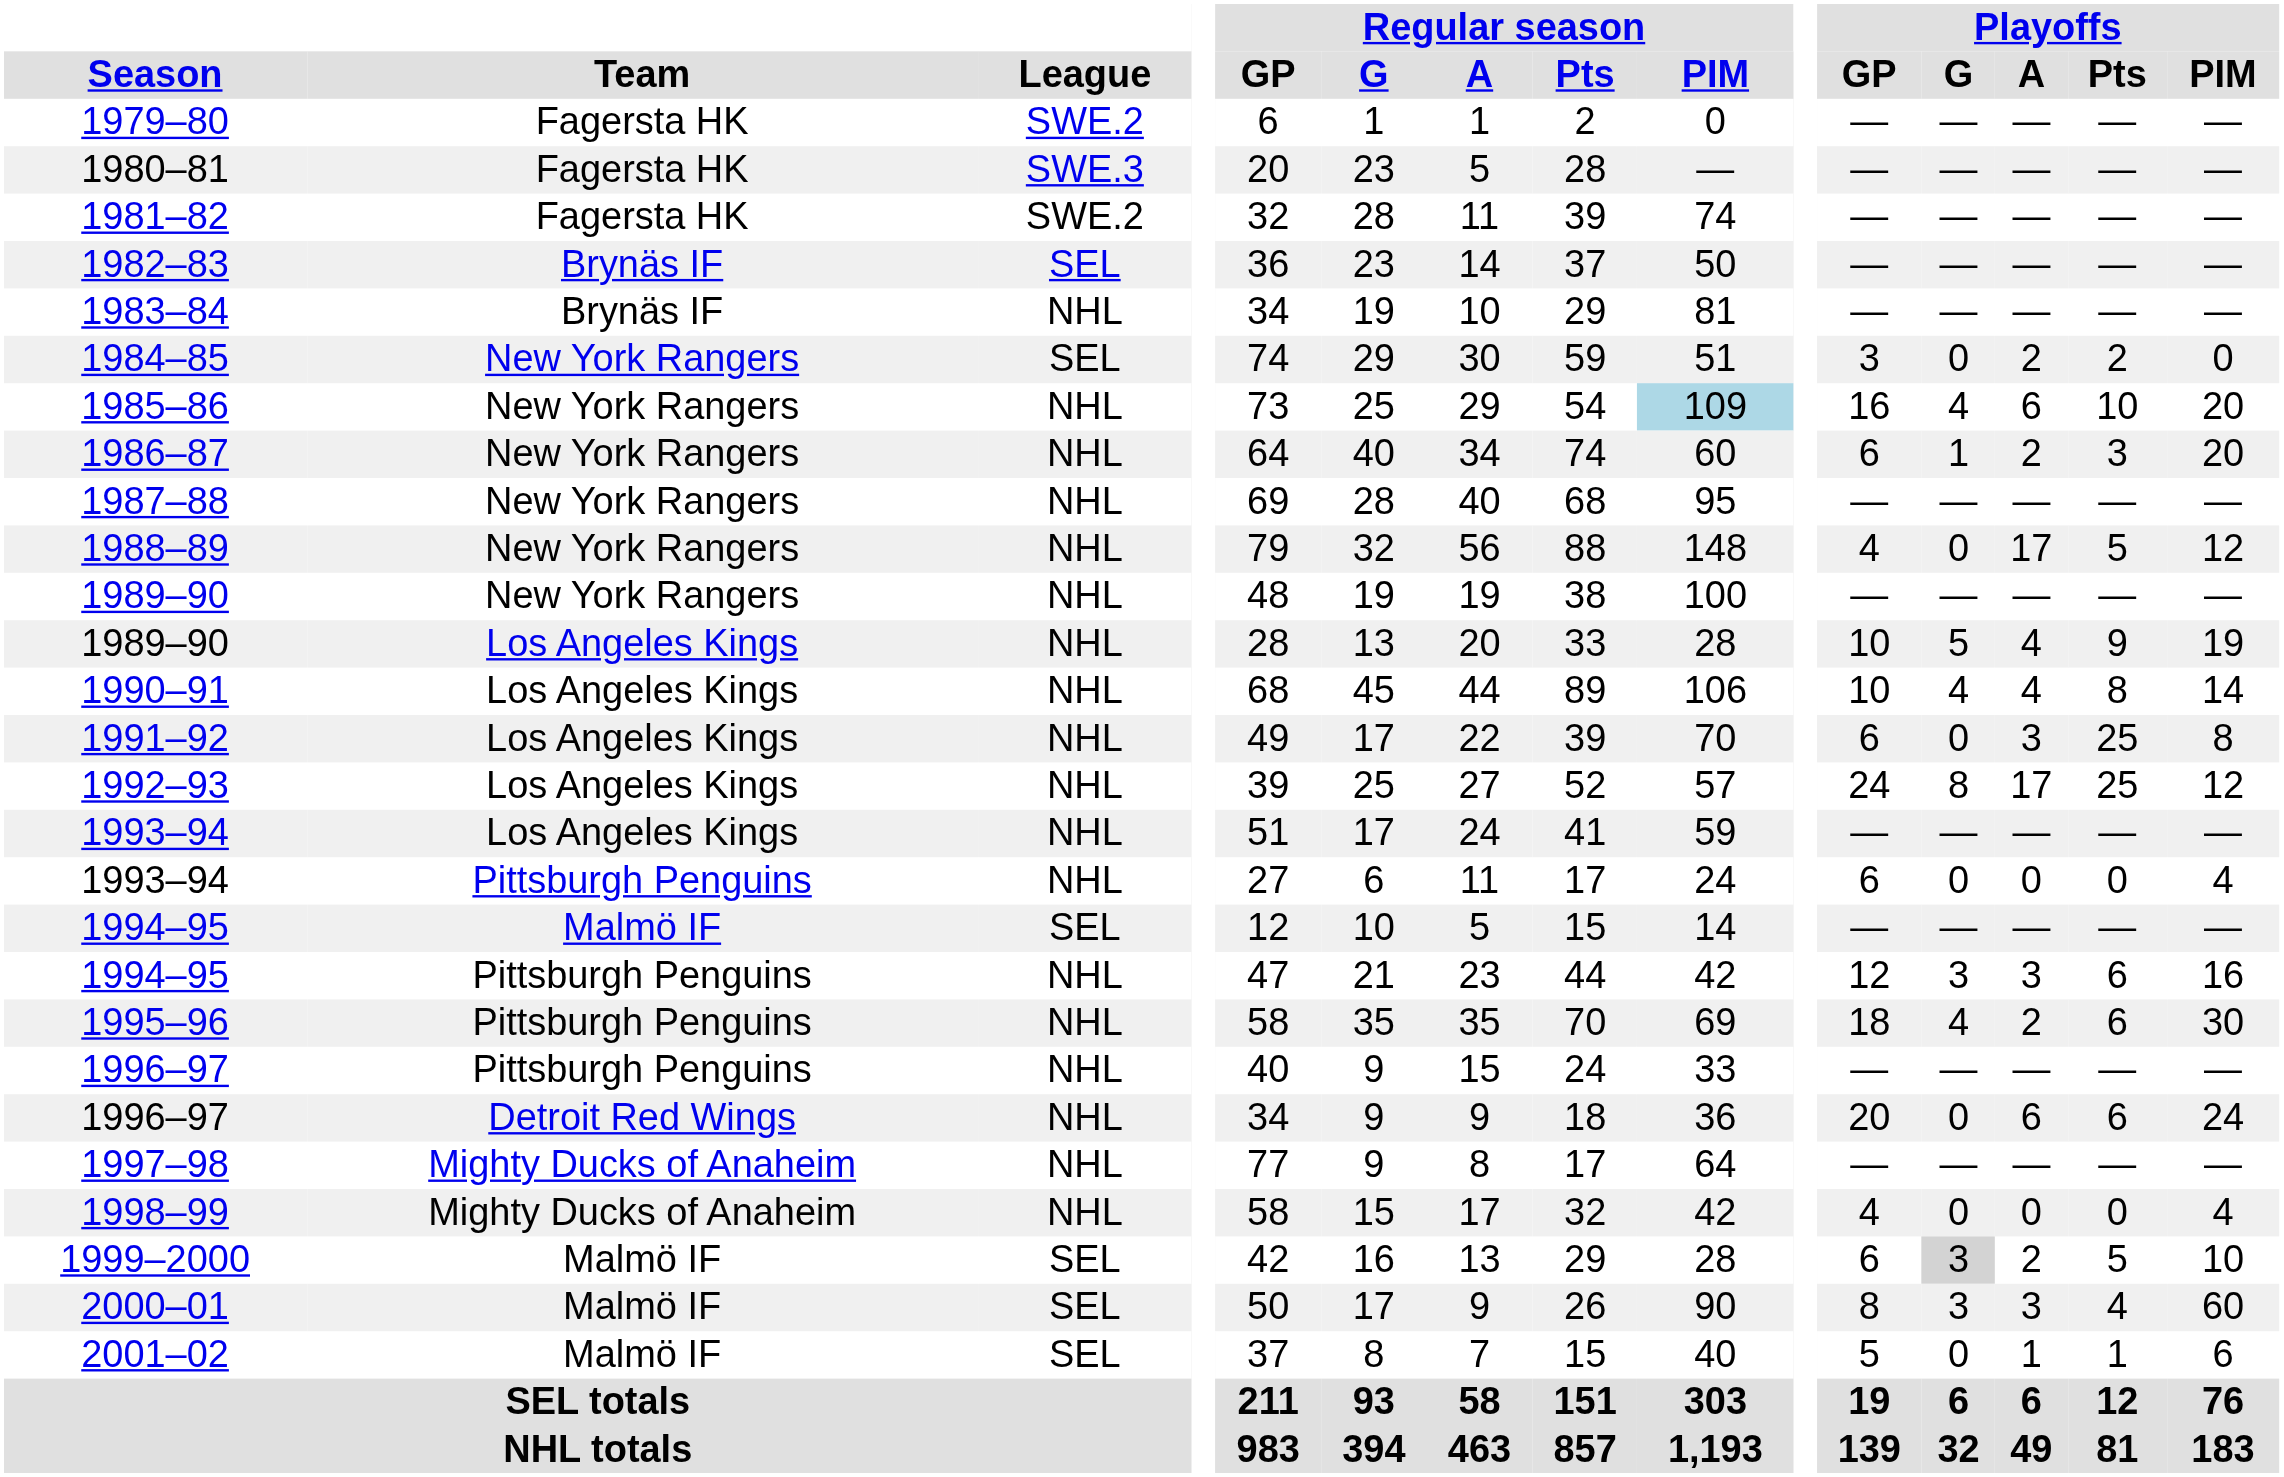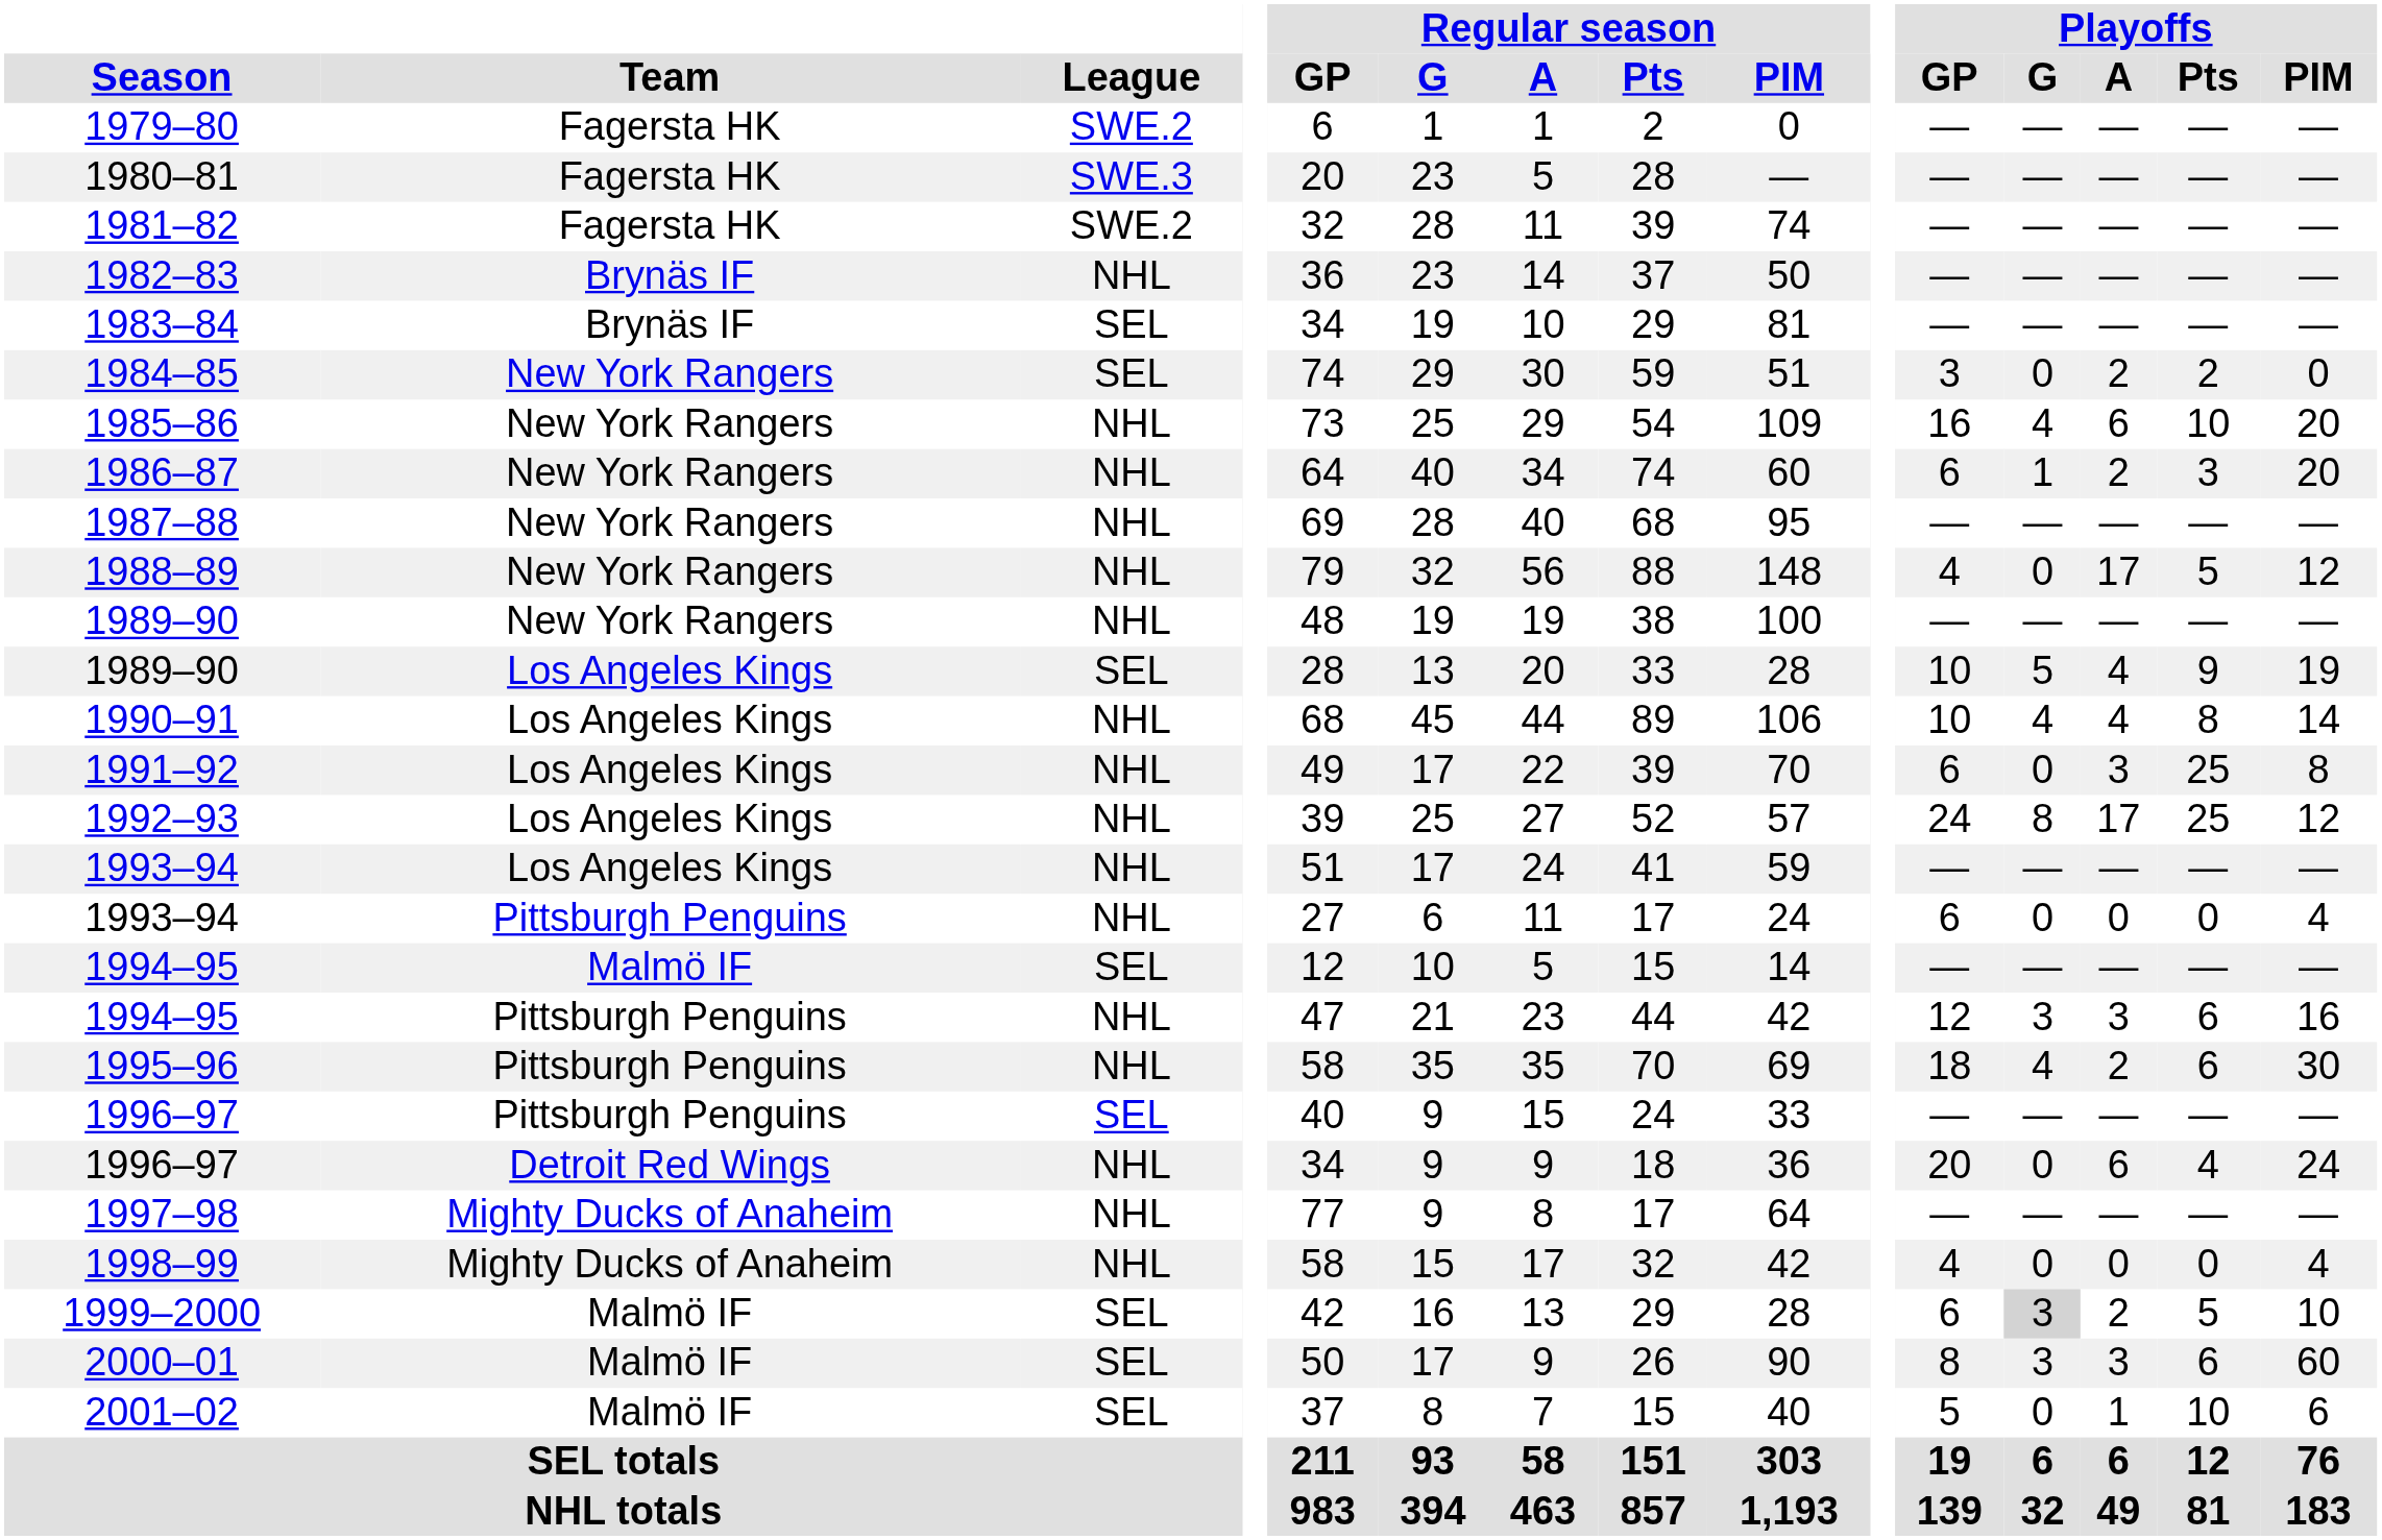 <table border="0" cellpadding="1" cellspacing="0" style="text-align:center; width:60em;">
 <tr style="background:#e0e0e0;">
 <th colspan="3"  bgcolor="#ffffff"> </th>
 <th rowspan="99" bgcolor="#ffffff"> </th>
 <th colspan="5"><a href='#'>Regular season</a></th>
 <th rowspan="99" bgcolor="#ffffff"> </th>
 <th colspan="5"><a href='#'>Playoffs</a></th>
 </tr>
 <tr style="background:#e0e0e0;">
 <th><a href='#'>Season</a></th>
 <th>Team</th>
 <th>League</th>
 <th>GP</th>
 <th><a href='#'>G</a></th>
 <th><a href='#'>A</a></th>
 <th><a href='#'>Pts</a></th>
 <th><a href='#'>PIM</a></th>
 <th>GP</th>
 <th>G</th>
 <th>A</th>
 <th>Pts</th>
 <th>PIM</th>
 </tr>
 <tr>
 <td><a href='#'>1979–80</a></td>
 <td>Fagersta HK</td>
 <td><a href='#'>SWE.2</a></td>
 <td>6</td>
 <td>1</td>
 <td>1</td>
 <td>2</td>
 <td>0</td>
 <td>—</td>
 <td>—</td>
 <td>—</td>
 <td>—</td>
 <td>—</td>
 </tr>
 <tr style="background:#f0f0f0;">
 <td>1980–81</td>
 <td>Fagersta HK</td>
 <td><a href='#'>SWE.3</a></td>
 <td>20</td>
 <td>23</td>
 <td>5</td>
 <td>28</td>
 <td>—</td>
 <td>—</td>
 <td>—</td>
 <td>—</td>
 <td>—</td>
 <td>—</td>
 </tr>
 <tr>
 <td><a href='#'>1981–82</a></td>
 <td>Fagersta HK</td>
 <td>SWE.2</td>
 <td>32</td>
 <td>28</td>
 <td>11</td>
 <td>39</td>
 <td>74</td>
 <td>—</td>
 <td>—</td>
 <td>—</td>
 <td>—</td>
 <td>—</td>
 </tr>
 <tr style="background:#f0f0f0;">
 <td><a href='#'>1982–83</a></td>
 <td><a href='#'>Brynäs IF</a></td>
-<td><a href='#'>SEL</a></td>
+<td>NHL</td>
 <td>36</td>
 <td>23</td>
 <td>14</td>
 <td>37</td>
 <td>50</td>
 <td>—</td>
 <td>—</td>
 <td>—</td>
 <td>—</td>
 <td>—</td>
 </tr>
 <tr>
 <td><a href='#'>1983–84</a></td>
 <td>Brynäs IF</td>
-<td>NHL</td>
+<td>SEL</td>
 <td>34</td>
 <td>19</td>
 <td>10</td>
 <td>29</td>
 <td>81</td>
 <td>—</td>
 <td>—</td>
 <td>—</td>
 <td>—</td>
 <td>—</td>
 </tr>
 <tr style="background:#f0f0f0;">
 <td><a href='#'>1984–85</a></td>
 <td><a href='#'>New York Rangers</a></td>
 <td>SEL</td>
 <td>74</td>
 <td>29</td>
 <td>30</td>
 <td>59</td>
 <td>51</td>
 <td>3</td>
 <td>0</td>
 <td>2</td>
 <td>2</td>
 <td>0</td>
 </tr>
 <tr>
 <td><a href='#'>1985–86</a></td>
 <td>New York Rangers</td>
 <td>NHL</td>
 <td>73</td>
 <td>25</td>
 <td>29</td>
 <td>54</td>
-<td style="background: lightblue;">109</td>
+<td>109</td>
 <td>16</td>
 <td>4</td>
 <td>6</td>
 <td>10</td>
 <td>20</td>
 </tr>
 <tr style="background:#f0f0f0;">
 <td><a href='#'>1986–87</a></td>
 <td>New York Rangers</td>
 <td>NHL</td>
 <td>64</td>
 <td>40</td>
 <td>34</td>
 <td>74</td>
 <td>60</td>
 <td>6</td>
 <td>1</td>
 <td>2</td>
 <td>3</td>
 <td>20</td>
 </tr>
 <tr>
 <td><a href='#'>1987–88</a></td>
 <td>New York Rangers</td>
 <td>NHL</td>
 <td>69</td>
 <td>28</td>
 <td>40</td>
 <td>68</td>
 <td>95</td>
 <td>—</td>
 <td>—</td>
 <td>—</td>
 <td>—</td>
 <td>—</td>
 </tr>
 <tr style="background:#f0f0f0;">
 <td><a href='#'>1988–89</a></td>
 <td>New York Rangers</td>
 <td>NHL</td>
 <td>79</td>
 <td>32</td>
 <td>56</td>
 <td>88</td>
 <td>148</td>
 <td>4</td>
 <td>0</td>
 <td>17</td>
 <td>5</td>
 <td>12</td>
 </tr>
 <tr>
 <td><a href='#'>1989–90</a></td>
 <td>New York Rangers</td>
 <td>NHL</td>
 <td>48</td>
 <td>19</td>
 <td>19</td>
 <td>38</td>
 <td>100</td>
 <td>—</td>
 <td>—</td>
 <td>—</td>
 <td>—</td>
 <td>—</td>
 </tr>
 <tr style="background:#f0f0f0;">
 <td>1989–90</td>
 <td><a href='#'>Los Angeles Kings</a></td>
-<td>NHL</td>
+<td>SEL</td>
 <td>28</td>
 <td>13</td>
 <td>20</td>
 <td>33</td>
 <td>28</td>
 <td>10</td>
 <td>5</td>
 <td>4</td>
 <td>9</td>
 <td>19</td>
 </tr>
 <tr>
 <td><a href='#'>1990–91</a></td>
 <td>Los Angeles Kings</td>
 <td>NHL</td>
 <td>68</td>
 <td>45</td>
 <td>44</td>
 <td>89</td>
 <td>106</td>
 <td>10</td>
 <td>4</td>
 <td>4</td>
 <td>8</td>
 <td>14</td>
 </tr>
 <tr style="background:#f0f0f0;">
 <td><a href='#'>1991–92</a></td>
 <td>Los Angeles Kings</td>
 <td>NHL</td>
 <td>49</td>
 <td>17</td>
 <td>22</td>
 <td>39</td>
 <td>70</td>
 <td>6</td>
 <td>0</td>
 <td>3</td>
 <td>25</td>
 <td>8</td>
 </tr>
 <tr>
 <td><a href='#'>1992–93</a></td>
 <td>Los Angeles Kings</td>
 <td>NHL</td>
 <td>39</td>
 <td>25</td>
 <td>27</td>
 <td>52</td>
 <td>57</td>
 <td>24</td>
 <td>8</td>
 <td>17</td>
 <td>25</td>
 <td>12</td>
 </tr>
 <tr style="background:#f0f0f0;">
 <td><a href='#'>1993–94</a></td>
 <td>Los Angeles Kings</td>
 <td>NHL</td>
 <td>51</td>
 <td>17</td>
 <td>24</td>
 <td>41</td>
 <td>59</td>
 <td>—</td>
 <td>—</td>
 <td>—</td>
 <td>—</td>
 <td>—</td>
 </tr>
 <tr>
 <td>1993–94</td>
 <td><a href='#'>Pittsburgh Penguins</a></td>
 <td>NHL</td>
 <td>27</td>
 <td>6</td>
 <td>11</td>
 <td>17</td>
 <td>24</td>
 <td>6</td>
 <td>0</td>
 <td>0</td>
 <td>0</td>
 <td>4</td>
 </tr>
 <tr style="background:#f0f0f0;">
 <td><a href='#'>1994–95</a></td>
 <td><a href='#'>Malmö IF</a></td>
 <td>SEL</td>
 <td>12</td>
 <td>10</td>
 <td>5</td>
 <td>15</td>
 <td>14</td>
 <td>—</td>
 <td>—</td>
 <td>—</td>
 <td>—</td>
 <td>—</td>
 </tr>
 <tr>
 <td><a href='#'>1994–95</a></td>
 <td>Pittsburgh Penguins</td>
 <td>NHL</td>
 <td>47</td>
 <td>21</td>
 <td>23</td>
 <td>44</td>
 <td>42</td>
 <td>12</td>
 <td>3</td>
 <td>3</td>
 <td>6</td>
 <td>16</td>
 </tr>
 <tr style="background:#f0f0f0;">
 <td><a href='#'>1995–96</a></td>
 <td>Pittsburgh Penguins</td>
 <td>NHL</td>
 <td>58</td>
 <td>35</td>
 <td>35</td>
 <td>70</td>
 <td>69</td>
 <td>18</td>
 <td>4</td>
 <td>2</td>
 <td>6</td>
 <td>30</td>
 </tr>
 <tr>
 <td><a href='#'>1996–97</a></td>
 <td>Pittsburgh Penguins</td>
-<td>NHL</td>
+<td><a href='#'>SEL</a></td>
 <td>40</td>
 <td>9</td>
 <td>15</td>
 <td>24</td>
 <td>33</td>
 <td>—</td>
 <td>—</td>
 <td>—</td>
 <td>—</td>
 <td>—</td>
 </tr>
 <tr style="background:#f0f0f0;">
 <td>1996–97</td>
 <td><a href='#'>Detroit Red Wings</a></td>
 <td>NHL</td>
 <td>34</td>
 <td>9</td>
 <td>9</td>
 <td>18</td>
 <td>36</td>
 <td>20</td>
 <td>0</td>
 <td>6</td>
-<td>6</td>
+<td>4</td>
 <td>24</td>
 </tr>
 <tr>
 <td><a href='#'>1997–98</a></td>
 <td><a href='#'>Mighty Ducks of Anaheim</a></td>
 <td>NHL</td>
 <td>77</td>
 <td>9</td>
 <td>8</td>
 <td>17</td>
 <td>64</td>
 <td>—</td>
 <td>—</td>
 <td>—</td>
 <td>—</td>
 <td>—</td>
 </tr>
 <tr style="background:#f0f0f0;">
 <td><a href='#'>1998–99</a></td>
 <td>Mighty Ducks of Anaheim</td>
 <td>NHL</td>
 <td>58</td>
 <td>15</td>
 <td>17</td>
 <td>32</td>
 <td>42</td>
 <td>4</td>
 <td>0</td>
 <td>0</td>
 <td>0</td>
 <td>4</td>
 </tr>
 <tr>
 <td><a href='#'>1999–2000</a></td>
 <td>Malmö IF</td>
 <td>SEL</td>
 <td>42</td>
 <td>16</td>
 <td>13</td>
 <td>29</td>
 <td>28</td>
 <td>6</td>
 <td style="background: lightgrey;">3</td>
 <td>2</td>
 <td>5</td>
 <td>10</td>
 </tr>
 <tr style="background:#f0f0f0;">
 <td><a href='#'>2000–01</a></td>
 <td>Malmö IF</td>
 <td>SEL</td>
 <td>50</td>
 <td>17</td>
 <td>9</td>
 <td>26</td>
 <td>90</td>
 <td>8</td>
 <td>3</td>
 <td>3</td>
-<td>4</td>
+<td>6</td>
 <td>60</td>
 </tr>
 <tr>
 <td><a href='#'>2001–02</a></td>
 <td>Malmö IF</td>
 <td>SEL</td>
 <td>37</td>
 <td>8</td>
 <td>7</td>
 <td>15</td>
 <td>40</td>
 <td>5</td>
 <td>0</td>
 <td>1</td>
-<td>1</td>
+<td>10</td>
 <td>6</td>
 </tr>
 <tr style="background:#e0e0e0;">
 <th colspan="3">SEL totals</th>
 <th>211</th>
 <th>93</th>
 <th>58</th>
 <th>151</th>
 <th>303</th>
 <th>19</th>
 <th>6</th>
 <th>6</th>
 <th>12</th>
 <th>76</th>
 </tr>
 <tr style="background:#e0e0e0;">
 <th colspan="3">NHL totals</th>
 <th>983</th>
 <th>394</th>
 <th>463</th>
 <th>857</th>
 <th>1,193</th>
 <th>139</th>
 <th>32</th>
 <th>49</th>
 <th>81</th>
 <th>183</th>
 </tr>
 </table>
